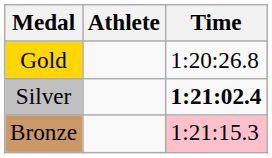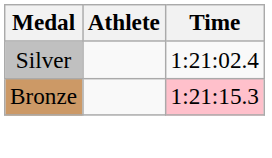 <table class="wikitable">
 <tr>
 <th>Medal</th>
 <th>Athlete</th>
 <th>Time</th>
 </tr>
 <tr>
-<td style="text-align:center;background-color:gold;">Gold</td>
-<td></td>
-<td>1:20:26.8</td>
-</tr>
-<tr>
 <td style="text-align:center;background-color:silver;">Silver</td>
 <td></td>
-<td><strong>1:21:02.4</strong></td>
+<td>1:21:02.4</td>
 </tr>
 <tr>
 <td style="text-align:center;background-color:#CC9966;">Bronze</td>
 <td></td>
 <td style="background: pink;">1:21:15.3</td>
 </tr>
 </table>
